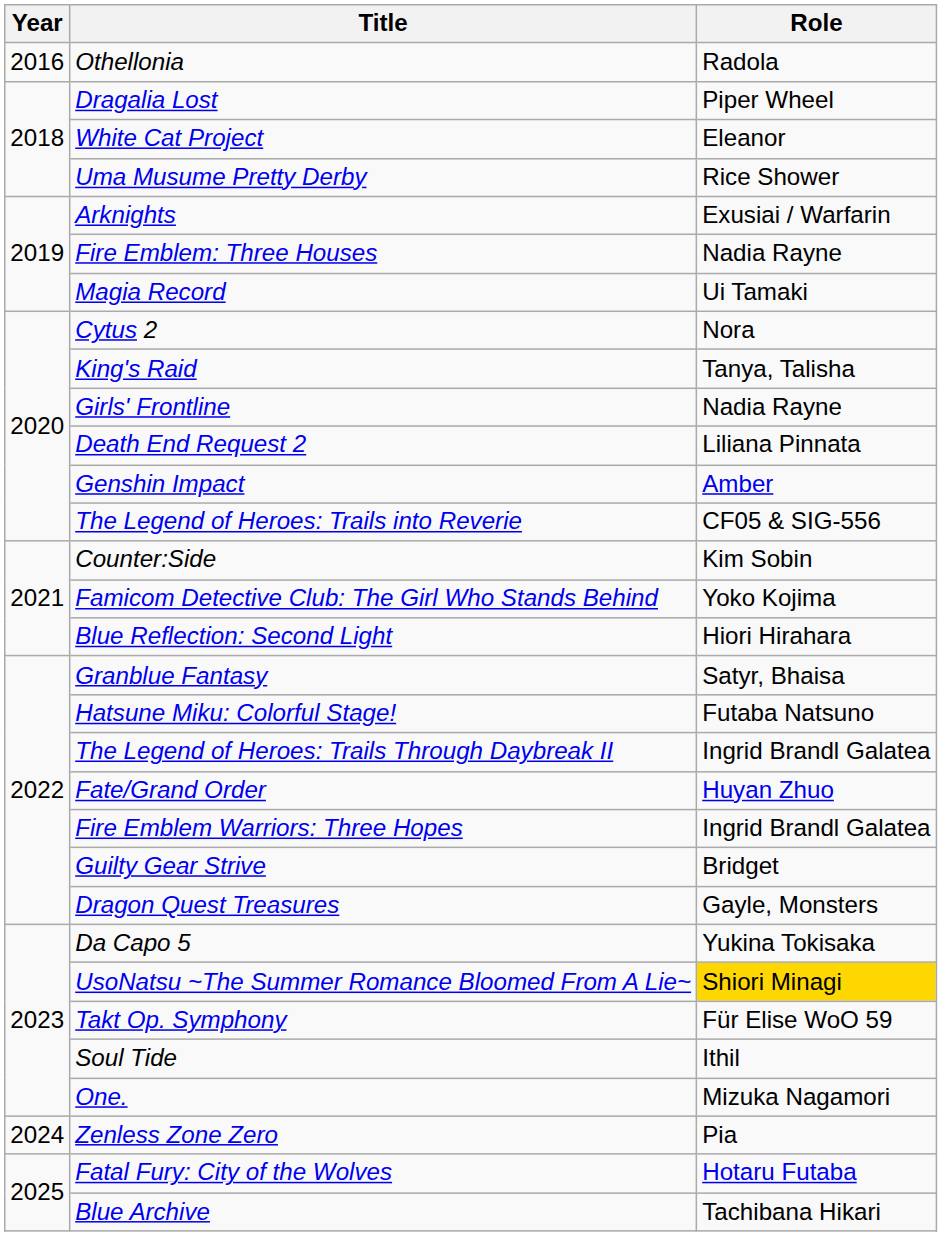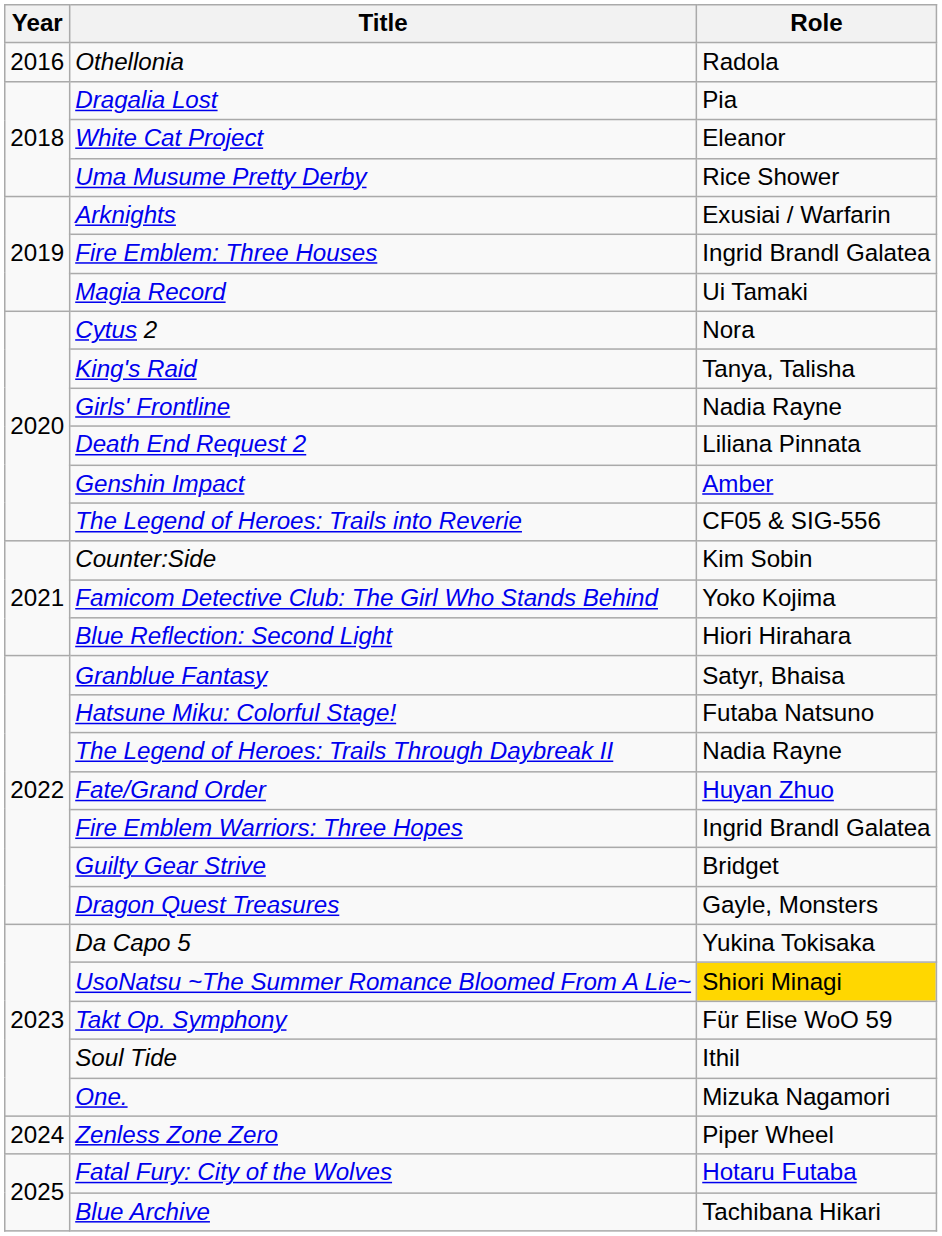 <table class="wikitable">
 <tr>
 <th>Year</th>
 <th>Title</th>
 <th>Role</th>
 </tr>
 <tr>
 <td>2016</td>
 <td><em>Othellonia</em></td>
 <td>Radola</td>
 </tr>
 <tr>
 <td rowspan="3">2018</td>
 <td><em><a href='#'>Dragalia Lost</a></em></td>
-<td>Piper Wheel</td>
+<td>Pia</td>
 </tr>
 <tr>
 <td><em><a href='#'>White Cat Project</a></em></td>
 <td>Eleanor</td>
 </tr>
 <tr>
 <td><em><a href='#'>Uma Musume Pretty Derby</a></em></td>
 <td>Rice Shower</td>
 </tr>
 <tr>
 <td rowspan="3">2019</td>
 <td><em><a href='#'>Arknights</a></em></td>
 <td>Exusiai / Warfarin</td>
 </tr>
 <tr>
 <td><em><a href='#'>Fire Emblem: Three Houses</a></em></td>
-<td>Nadia Rayne</td>
+<td>Ingrid Brandl Galatea</td>
 </tr>
 <tr>
 <td><em><a href='#'>Magia Record</a></em></td>
 <td>Ui Tamaki</td>
 </tr>
 <tr>
 <td rowspan="6">2020</td>
 <td><em><a href='#'>Cytus</a> 2</em></td>
 <td>Nora</td>
 </tr>
 <tr>
 <td><em><a href='#'>King's Raid</a></em></td>
 <td>Tanya, Talisha</td>
 </tr>
 <tr>
 <td><em><a href='#'>Girls' Frontline</a></em></td>
 <td>Nadia Rayne</td>
 </tr>
 <tr>
 <td><em><a href='#'>Death End Request 2</a></em></td>
 <td>Liliana Pinnata</td>
 </tr>
 <tr>
 <td><em><a href='#'>Genshin Impact</a></em></td>
 <td><a href='#'>Amber</a></td>
 </tr>
 <tr>
 <td><em><a href='#'>The Legend of Heroes: Trails into Reverie</a></em></td>
 <td>CF05 & SIG-556</td>
 </tr>
 <tr>
 <td rowspan="3">2021</td>
 <td><em>Counter:Side</em></td>
 <td>Kim Sobin</td>
 </tr>
 <tr>
 <td><em><a href='#'>Famicom Detective Club: The Girl Who Stands Behind</a></em></td>
 <td>Yoko Kojima</td>
 </tr>
 <tr>
 <td><em><a href='#'>Blue Reflection: Second Light</a></em></td>
 <td>Hiori Hirahara</td>
 </tr>
 <tr>
 <td rowspan="7">2022</td>
 <td><em><a href='#'>Granblue Fantasy</a></em></td>
 <td>Satyr, Bhaisa </td>
 </tr>
 <tr>
 <td><em><a href='#'>Hatsune Miku: Colorful Stage!</a></em></td>
 <td>Futaba Natsuno</td>
 </tr>
 <tr>
 <td><em><a href='#'>The Legend of Heroes: Trails Through Daybreak II</a></em></td>
-<td>Ingrid Brandl Galatea</td>
+<td>Nadia Rayne</td>
 </tr>
 <tr>
 <td><em><a href='#'>Fate/Grand Order</a></em></td>
 <td><a href='#'>Huyan Zhuo</a></td>
 </tr>
 <tr>
 <td><em><a href='#'>Fire Emblem Warriors: Three Hopes</a></em></td>
 <td>Ingrid Brandl Galatea</td>
 </tr>
 <tr>
 <td><em><a href='#'>Guilty Gear Strive</a></em></td>
 <td>Bridget</td>
 </tr>
 <tr>
 <td><em><a href='#'>Dragon Quest Treasures</a></em></td>
 <td>Gayle, Monsters</td>
 </tr>
 <tr>
 <td rowspan="5">2023</td>
 <td><em>Da Capo 5</em></td>
 <td>Yukina Tokisaka</td>
 </tr>
 <tr>
 <td><em><a href='#'>UsoNatsu ~The Summer Romance Bloomed From A Lie~</a></em></td>
 <td style="background: gold;">Shiori Minagi</td>
 </tr>
 <tr>
 <td><em><a href='#'>Takt Op. Symphony</a></em></td>
 <td>Für Elise WoO 59</td>
 </tr>
 <tr>
 <td><em>Soul Tide</em></td>
 <td>Ithil</td>
 </tr>
 <tr>
 <td><em><a href='#'>One.</a></em></td>
 <td>Mizuka Nagamori</td>
 </tr>
 <tr>
 <td>2024</td>
 <td><em><a href='#'>Zenless Zone Zero</a></em></td>
-<td>Pia</td>
+<td>Piper Wheel</td>
 </tr>
 <tr>
 <td rowspan="2">2025</td>
 <td><em><a href='#'>Fatal Fury: City of the Wolves</a></em></td>
 <td><a href='#'>Hotaru Futaba</a></td>
 </tr>
 <tr>
 <td><em><a href='#'>Blue Archive</a></em></td>
 <td>Tachibana Hikari</td>
 </tr>
 </table>
